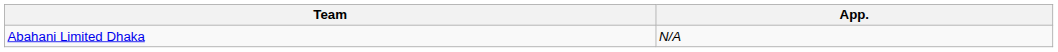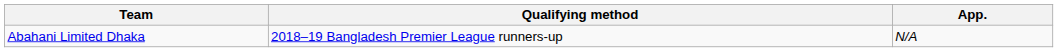 <table class="wikitable" style="table-layout:fixed;width:100%;">
 <tr>
 <th width=25%>Team</th>
+<th width=60%>Qualifying method</th>
 <th width=15%>App.</th>
 </tr>
 <tr>
 <td> <a href='#'>Abahani Limited Dhaka</a></td>
+<td><a href='#'>2018–19 Bangladesh Premier League</a> runners-up</td>
 <td><em>N/A</em></td>
 </tr>
 </table>
